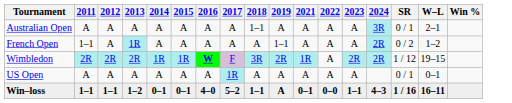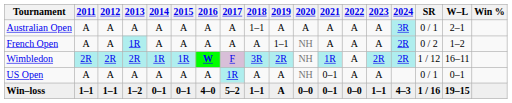 <table class=wikitable style=text-align:center;>
 <tr>
 <th>Tournament</th>
 <th><a href='#'>2011</a></th>
 <th><a href='#'>2012</a></th>
 <th><a href='#'>2013</a></th>
 <th><a href='#'>2014</a></th>
 <th><a href='#'>2015</a></th>
 <th><a href='#'>2016</a></th>
 <th><a href='#'>2017</a></th>
 <th><a href='#'>2018</a></th>
 <th><a href='#'>2019</a></th>
+<th><a href='#'>2020</a></th>
 <th><a href='#'>2021</a></th>
 <th><a href='#'>2022</a></th>
 <th><a href='#'>2023</a></th>
 <th><a href='#'>2024</a></th>
 <th>SR</th>
 <th>W–L</th>
 <th>Win %</th>
 </tr>
 <tr>
 <td align=left><a href='#'>Australian Open</a></td>
 <td>A</td>
 <td>A</td>
 <td>A</td>
 <td>A</td>
 <td>A</td>
 <td>A</td>
 <td>A</td>
 <td>1–1</td>
 <td>A</td>
 <td>A</td>
 <td>A</td>
 <td>A</td>
+<td>A</td>
 <td bgcolor=afeeee><a href='#'>3R</a></td>
 <td>0 / 1</td>
 <td>2–1</td>
 <td></td>
 </tr>
 <tr>
 <td align=left><a href='#'>French Open</a></td>
-<td>1–1</td>
+<td>A</td>
 <td>A</td>
 <td bgcolor=afeeee><a href='#'>1R</a></td>
 <td>A</td>
 <td>A</td>
 <td>A</td>
 <td>A</td>
 <td>A</td>
 <td>1–1</td>
+<td style="color:#767676;">NH</td>
 <td>A</td>
 <td>A</td>
 <td>A</td>
 <td bgcolor=afeeee><a href='#'>2R</a></td>
 <td>0 / 2</td>
 <td>1–2</td>
 <td></td>
 </tr>
 <tr>
 <td align=left><a href='#'>Wimbledon</a></td>
 <td bgcolor=afeeee><a href='#'>2R</a></td>
 <td bgcolor=afeeee><a href='#'>2R</a></td>
 <td bgcolor=afeeee><a href='#'>2R</a></td>
 <td bgcolor=afeeee><a href='#'>1R</a></td>
 <td bgcolor=afeeee><a href='#'>1R</a></td>
 <td bgcolor=lime><strong><a href='#'>W</a></strong></td>
 <td style="background:thistle;"><a href='#'>F</a></td>
 <td bgcolor=afeeee><a href='#'>3R</a></td>
 <td bgcolor=afeeee><a href='#'>2R</a></td>
+<td style="color:#767676;">NH</td>
 <td bgcolor=afeeee><a href='#'>1R</a></td>
 <td>A</td>
 <td bgcolor=afeeee><a href='#'>2R</a></td>
 <td bgcolor=afeeee><a href='#'>2R</a></td>
 <td>1 / 12</td>
-<td>19–15</td>
+<td>16–11</td>
 <td></td>
 </tr>
 <tr>
 <td align=left><a href='#'>US Open</a></td>
 <td>A</td>
 <td>A</td>
 <td>A</td>
 <td>A</td>
 <td>A</td>
 <td>A</td>
 <td bgcolor=afeeee><a href='#'>1R</a></td>
 <td>A</td>
 <td>A</td>
-<td>A</td>
+<td style="color:#767676;">NH</td>
+<td>0–1</td>
 <td>A</td>
 <td>A</td>
 <td></td>
 <td>0 / 1</td>
 <td>0–1</td>
 <td></td>
 </tr>
 <tr style="background:#efefef;font-weight:bold;">
 <td style="text-align:left">Win–loss</td>
 <td>1–1</td>
 <td>1–1</td>
 <td>1–2</td>
 <td>0–1</td>
 <td>0–1</td>
 <td>4–0</td>
 <td>5–2</td>
 <td>1–1</td>
 <td>A</td>
+<td>0–0</td>
 <td>0–1</td>
 <td>0–0</td>
 <td>1–1</td>
 <td>4–3</td>
 <td>1 / 16</td>
-<td>16–11</td>
+<td>19–15</td>
 <td></td>
 </tr>
 </table>
